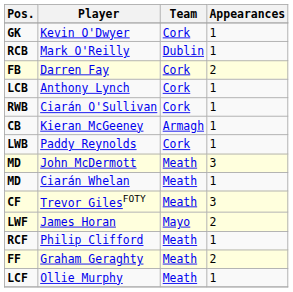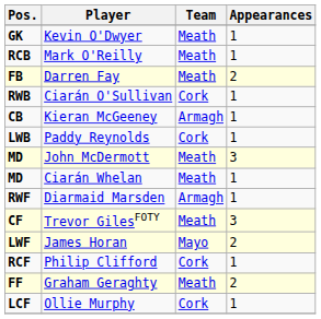 <table class="wikitable">
 <tr>
 <th>Pos.</th>
 <th>Player</th>
 <th>Team</th>
 <th>Appearances</th>
 </tr>
 <tr>
 </tr>
 <tr>
 <td><strong>GK</strong></td>
 <td> <a href='#'>Kevin O'Dwyer</a></td>
-<td><a href='#'>Cork</a></td>
+<td><a href='#'>Meath</a></td>
 <td>1</td>
 </tr>
 <tr>
 <td><strong>RCB</strong></td>
 <td> <a href='#'>Mark O'Reilly</a></td>
-<td><a href='#'>Dublin</a></td>
+<td><a href='#'>Meath</a></td>
 <td>1</td>
 </tr>
 <tr bgcolor=#FFFFDD>
 <td><strong>FB</strong></td>
 <td> <a href='#'>Darren Fay</a></td>
-<td><a href='#'>Cork</a></td>
+<td><a href='#'>Meath</a></td>
 <td>2</td>
-</tr>
-<tr>
-<td><strong>LCB</strong></td>
-<td> <a href='#'>Anthony Lynch</a></td>
-<td><a href='#'>Cork</a></td>
-<td>1</td>
 </tr>
 <tr>
 <td><strong>RWB</strong></td>
 <td> <a href='#'>Ciarán O'Sullivan</a></td>
 <td><a href='#'>Cork</a></td>
 <td>1</td>
 </tr>
 <tr>
 <td><strong>CB</strong></td>
 <td> <a href='#'>Kieran McGeeney</a></td>
 <td><a href='#'>Armagh</a></td>
 <td>1</td>
 </tr>
 <tr>
 <td><strong>LWB</strong></td>
 <td> <a href='#'>Paddy Reynolds</a></td>
 <td><a href='#'>Cork</a></td>
 <td>1</td>
 </tr>
 <tr bgcolor=#FFFFDD>
 <td><strong>MD</strong></td>
 <td> <a href='#'>John McDermott</a></td>
 <td><a href='#'>Meath</a></td>
 <td>3</td>
 </tr>
 <tr>
 <td><strong>MD</strong></td>
 <td> <a href='#'>Ciarán Whelan</a></td>
 <td><a href='#'>Meath</a></td>
 <td>1</td>
 </tr>
+<tr>
+<td><strong>RWF</strong></td>
+<td> <a href='#'>Diarmaid Marsden</a></td>
+<td><a href='#'>Armagh</a></td>
+<td>1</td>
+</tr>
 <tr bgcolor=#FFFFDD>
 <td><strong>CF</strong></td>
 <td> <a href='#'>Trevor Giles</a><sup>FOTY</sup></td>
 <td><a href='#'>Meath</a></td>
 <td>3</td>
 </tr>
 <tr bgcolor=#FFFFDD>
 <td><strong>LWF</strong></td>
 <td> <a href='#'>James Horan</a></td>
 <td><a href='#'>Mayo</a></td>
 <td>2</td>
 </tr>
 <tr>
 <td><strong>RCF</strong></td>
 <td> <a href='#'>Philip Clifford</a></td>
-<td><a href='#'>Meath</a></td>
+<td><a href='#'>Cork</a></td>
 <td>1</td>
 </tr>
 <tr bgcolor=#FFFFDD>
 <td><strong>FF</strong></td>
 <td> <a href='#'>Graham Geraghty</a></td>
 <td><a href='#'>Meath</a></td>
 <td>2</td>
 </tr>
 <tr>
 <td><strong>LCF</strong></td>
 <td> <a href='#'>Ollie Murphy</a></td>
-<td><a href='#'>Meath</a></td>
+<td><a href='#'>Cork</a></td>
 <td>1</td>
 </tr>
 <tr>
 </tr>
 </table>
